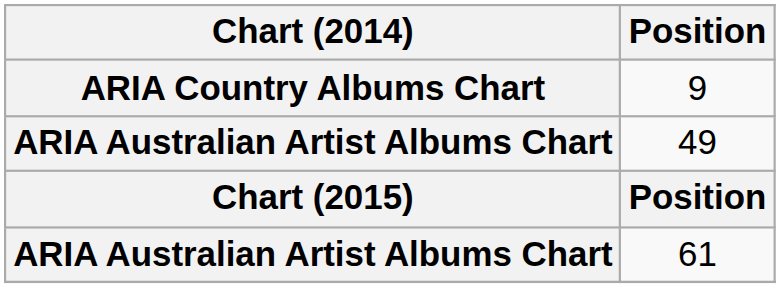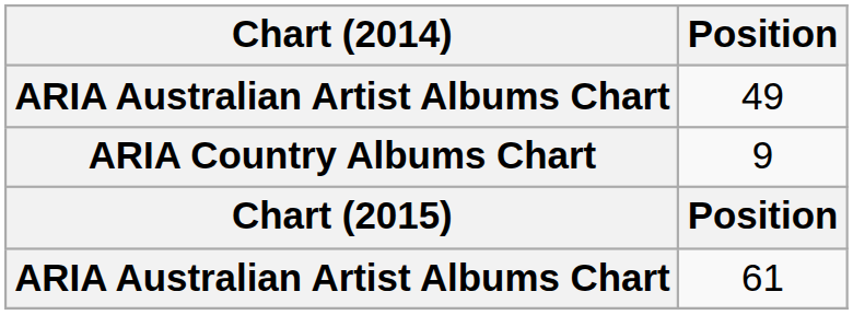 <table class="wikitable sortable plainrowheaders" style="text-align:center">
 <tr>
 <th scope="col">Chart (2014)</th>
 <th scope="col">Position</th>
 </tr>
 <tr>
+<th scope="row">ARIA Australian Artist Albums Chart</th>
+<td>49</td>
+</tr>
+<tr>
 <th scope="row">ARIA Country Albums Chart</th>
 <td>9</td>
-</tr>
-<tr>
-<th scope="row">ARIA Australian Artist Albums Chart</th>
-<td>49</td>
 </tr>
 <tr>
 <th scope="col">Chart (2015)</th>
 <th scope="col">Position</th>
 </tr>
 <tr>
 <th scope="row">ARIA Australian Artist Albums Chart</th>
 <td>61</td>
 </tr>
 <tr>
 </tr>
 </table>
